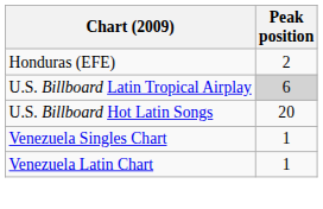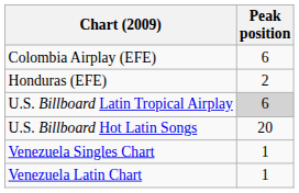 <table class="wikitable sortable">
 <tr>
 <th align="center">Chart (2009)</th>
 <th align="center">Peak<br>position</th>
+</tr>
+<tr>
+<td>Colombia Airplay (EFE)</td>
+<td align="center">6</td>
 </tr>
 <tr>
 <td>Honduras (EFE)</td>
 <td align="center">2</td>
 </tr>
 <tr>
 <td>U.S. <em>Billboard</em> <a href='#'>Latin Tropical Airplay</a></td>
 <td align="center" style="background: lightgrey;">6</td>
 </tr>
 <tr>
 <td>U.S. <em>Billboard</em> <a href='#'>Hot Latin Songs</a></td>
 <td align="center">20</td>
 </tr>
 <tr>
 <td><a href='#'>Venezuela Singles Chart</a></td>
 <td align="center">1</td>
 </tr>
 <tr>
 <td><a href='#'>Venezuela Latin Chart</a></td>
 <td align="center">1</td>
 </tr>
 </table>
